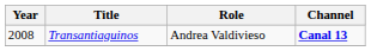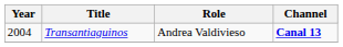 <table class=wikitable width=450px>
 <tr bgcolor="#CCCCCC" align="center">
 <th>Year</th>
 <th>Title</th>
 <th>Role</th>
 <th>Channel</th>
 </tr>
 <tr>
-<td>2008</td>
+<td>2004</td>
 <td><em><a href='#'>Transantiaguinos</a></em></td>
 <td>Andrea Valdivieso</td>
 <td><strong><a href='#'>Canal 13</a></strong></td>
 </tr>
 <tr>
 </tr>
 </table>
